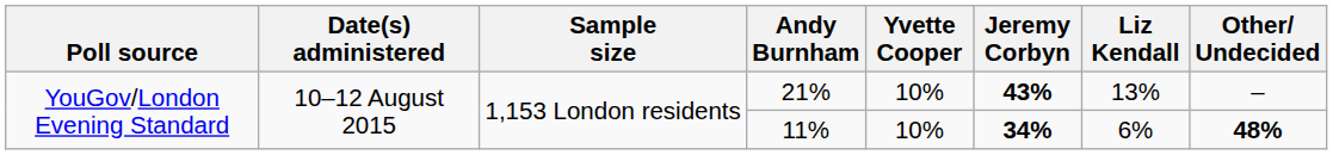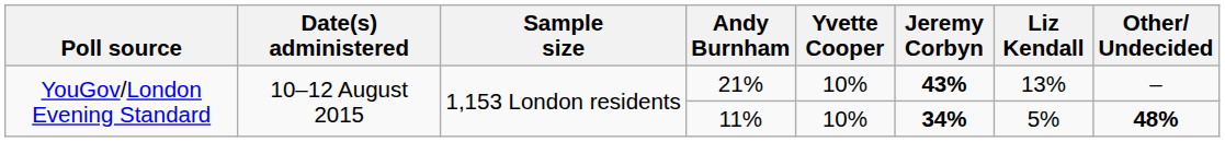 <table class="wikitable" style="text-align:center; font-size:95%">
 <tr valign= bottom>
 <th style="width:150px;">Poll source</th>
 <th style="width:130px;">Date(s)<br>administered</th>
 <th class=small>Sample<br>size</th>
 <th style="width:60px;">Andy<br>Burnham</th>
 <th style="width:60px;">Yvette<br>Cooper</th>
 <th style="width:60px;">Jeremy<br>Corbyn</th>
 <th style="width:60px;">Liz<br>Kendall</th>
 <th style="width:40px;">Other/<br>Undecided</th>
 </tr>
 <tr>
 <td rowspan=2><a href='#'>YouGov</a>/<a href='#'>London Evening Standard</a></td>
 <td rowspan="2" style="text-align:center;">10–12 August 2015</td>
 <td rowspan="2" style="text-align:center;">1,153 London residents</td>
 <td align=center>21%</td>
 <td align=center>10%</td>
 <td><strong>43%</strong></td>
 <td align=center>13%</td>
 <td align=center>–</td>
 </tr>
 <tr>
 <td align=center>11%</td>
 <td align=center>10%</td>
 <td><strong>34%</strong></td>
-<td align=center>6%</td>
+<td align=center>5%</td>
 <td><strong>48%</strong></td>
 </tr>
 </table>
